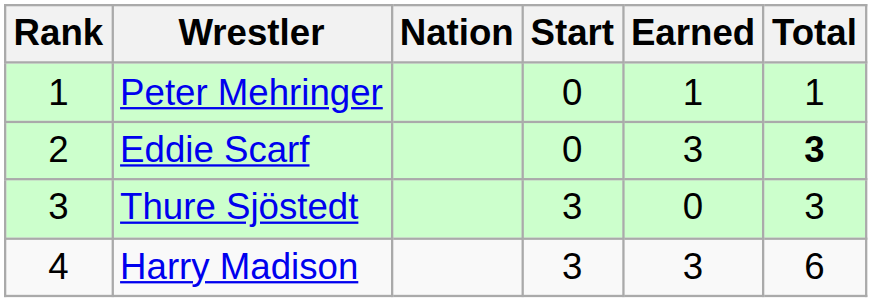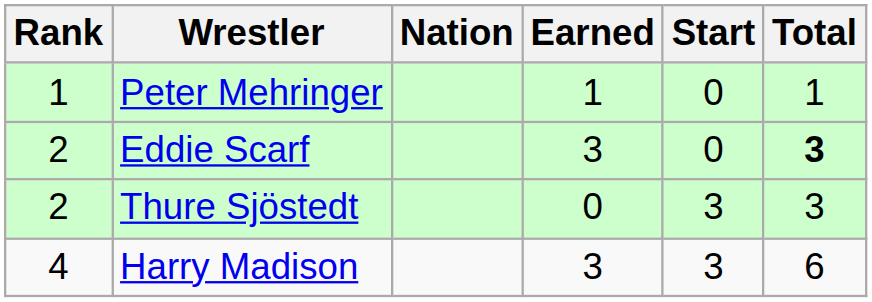 <table class="wikitable sortable" style="text-align:center;">
 <tr>
 <th>Rank</th>
 <th>Wrestler</th>
 <th>Nation</th>
+<th>Earned</th>
 <th>Start</th>
-<th>Earned</th>
 <th>Total</th>
 </tr>
 <tr style="background:#cfc;">
 <td>1</td>
 <td align=left><a href='#'>Peter Mehringer</a></td>
 <td align=left></td>
+<td>1</td>
 <td>0</td>
-<td>1</td>
 <td>1</td>
 </tr>
 <tr style="background:#cfc;">
 <td>2</td>
 <td align=left><a href='#'>Eddie Scarf</a></td>
 <td align=left></td>
+<td>3</td>
 <td>0</td>
-<td>3</td>
 <td><strong>3</strong></td>
 </tr>
 <tr style="background:#cfc;">
-<td>3</td>
+<td>2</td>
 <td align=left><a href='#'>Thure Sjöstedt</a></td>
 <td align=left></td>
+<td>0</td>
 <td>3</td>
-<td>0</td>
 <td>3</td>
 </tr>
 <tr>
 <td>4</td>
 <td align=left><a href='#'>Harry Madison</a></td>
 <td align=left></td>
 <td>3</td>
 <td>3</td>
 <td>6</td>
 </tr>
 </table>
